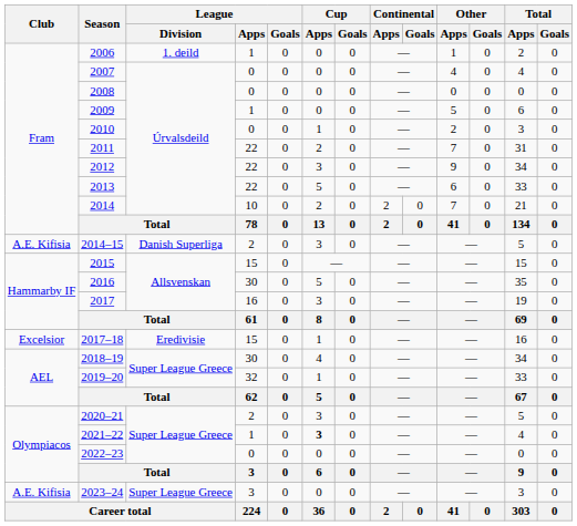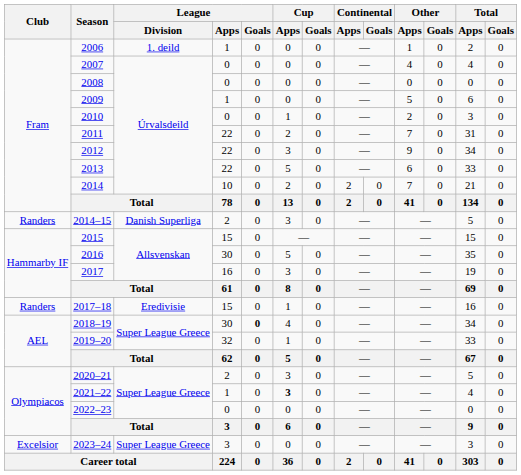 <table class="wikitable" style="text-align:center">
 <tr>
 <th rowspan=2>Club</th>
 <th rowspan=2>Season</th>
 <th colspan=3>League</th>
 <th colspan=2>Cup</th>
 <th colspan=2>Continental</th>
 <th colspan=2>Other</th>
 <th colspan=2>Total</th>
 </tr>
 <tr>
 <th>Division</th>
 <th>Apps</th>
 <th>Goals</th>
 <th>Apps</th>
 <th>Goals</th>
 <th>Apps</th>
 <th>Goals</th>
 <th>Apps</th>
 <th>Goals</th>
 <th>Apps</th>
 <th>Goals</th>
 </tr>
 <tr>
 <td rowspan="10"><a href='#'>Fram</a></td>
 <td><a href='#'>2006</a></td>
 <td><a href='#'>1. deild</a></td>
 <td>1</td>
 <td>0</td>
 <td>0</td>
 <td>0</td>
 <td colspan="2">—</td>
 <td>1</td>
 <td>0</td>
 <td>2</td>
 <td>0</td>
 </tr>
 <tr>
 <td><a href='#'>2007</a></td>
 <td rowspan="8"><a href='#'>Úrvalsdeild</a></td>
 <td>0</td>
 <td>0</td>
 <td>0</td>
 <td>0</td>
 <td colspan="2">—</td>
 <td>4</td>
 <td>0</td>
 <td>4</td>
 <td>0</td>
 </tr>
 <tr>
 <td><a href='#'>2008</a></td>
 <td>0</td>
 <td>0</td>
 <td>0</td>
 <td>0</td>
 <td colspan="2">—</td>
 <td>0</td>
 <td>0</td>
 <td>0</td>
 <td>0</td>
 </tr>
 <tr>
 <td><a href='#'>2009</a></td>
 <td>1</td>
 <td>0</td>
 <td>0</td>
 <td>0</td>
 <td colspan="2">—</td>
 <td>5</td>
 <td>0</td>
 <td>6</td>
 <td>0</td>
 </tr>
 <tr>
 <td><a href='#'>2010</a></td>
 <td>0</td>
 <td>0</td>
 <td>1</td>
 <td>0</td>
 <td colspan="2">—</td>
 <td>2</td>
 <td>0</td>
 <td>3</td>
 <td>0</td>
 </tr>
 <tr>
 <td><a href='#'>2011</a></td>
 <td>22</td>
 <td>0</td>
 <td>2</td>
 <td>0</td>
 <td colspan="2">—</td>
 <td>7</td>
 <td>0</td>
 <td>31</td>
 <td>0</td>
 </tr>
 <tr>
 <td><a href='#'>2012</a></td>
 <td>22</td>
 <td>0</td>
 <td>3</td>
 <td>0</td>
 <td colspan="2">—</td>
 <td>9</td>
 <td>0</td>
 <td>34</td>
 <td>0</td>
 </tr>
 <tr>
 <td><a href='#'>2013</a></td>
 <td>22</td>
 <td>0</td>
 <td>5</td>
 <td>0</td>
 <td colspan="2">—</td>
 <td>6</td>
 <td>0</td>
 <td>33</td>
 <td>0</td>
 </tr>
 <tr>
 <td><a href='#'>2014</a></td>
 <td>10</td>
 <td>0</td>
 <td>2</td>
 <td>0</td>
 <td>2</td>
 <td>0</td>
 <td>7</td>
 <td>0</td>
 <td>21</td>
 <td>0</td>
 </tr>
 <tr>
 <th colspan="2">Total</th>
 <th>78</th>
 <th>0</th>
 <th>13</th>
 <th>0</th>
 <th>2</th>
 <th>0</th>
 <th>41</th>
 <th>0</th>
 <th>134</th>
 <th>0</th>
 </tr>
 <tr>
-<td><a href='#'>A.E. Kifisia</a></td>
+<td><a href='#'>Randers</a></td>
 <td><a href='#'>2014–15</a></td>
 <td><a href='#'>Danish Superliga</a></td>
 <td>2</td>
 <td>0</td>
 <td>3</td>
 <td>0</td>
 <td colspan="2">—</td>
 <td colspan="2">—</td>
 <td>5</td>
 <td>0</td>
 </tr>
 <tr>
 <td rowspan=4><a href='#'>Hammarby IF</a></td>
 <td><a href='#'>2015</a></td>
 <td rowspan=3><a href='#'>Allsvenskan</a></td>
 <td>15</td>
 <td>0</td>
 <td colspan="2">—</td>
 <td colspan="2">—</td>
 <td colspan="2">—</td>
 <td>15</td>
 <td>0</td>
 </tr>
 <tr>
 <td><a href='#'>2016</a></td>
 <td>30</td>
 <td>0</td>
 <td>5</td>
 <td>0</td>
 <td colspan="2">—</td>
 <td colspan="2">—</td>
 <td>35</td>
 <td>0</td>
 </tr>
 <tr>
 <td><a href='#'>2017</a></td>
 <td>16</td>
 <td>0</td>
 <td>3</td>
 <td>0</td>
 <td colspan="2">—</td>
 <td colspan="2">—</td>
 <td>19</td>
 <td>0</td>
 </tr>
 <tr>
 <th colspan="2">Total</th>
 <th>61</th>
 <th>0</th>
 <th>8</th>
 <th>0</th>
 <th colspan="2">—</th>
 <th colspan="2">—</th>
 <th>69</th>
 <th>0</th>
 </tr>
 <tr>
-<td><a href='#'>Excelsior</a></td>
+<td><a href='#'>Randers</a></td>
 <td><a href='#'>2017–18</a></td>
 <td><a href='#'>Eredivisie</a></td>
 <td>15</td>
 <td>0</td>
 <td>1</td>
 <td>0</td>
 <td colspan="2">—</td>
 <td colspan="2">—</td>
 <td>16</td>
 <td>0</td>
 </tr>
 <tr>
 <td rowspan=3><a href='#'>AEL</a></td>
 <td><a href='#'>2018–19</a></td>
 <td rowspan=2><a href='#'>Super League Greece</a></td>
 <td>30</td>
-<td>0</td>
+<td><strong>0</strong></td>
 <td>4</td>
 <td>0</td>
 <td colspan="2">—</td>
 <td colspan="2">—</td>
 <td>34</td>
 <td>0</td>
 </tr>
 <tr>
 <td><a href='#'>2019–20</a></td>
 <td>32</td>
 <td>0</td>
 <td>1</td>
 <td>0</td>
 <td colspan="2">—</td>
 <td colspan="2">—</td>
 <td>33</td>
 <td>0</td>
 </tr>
 <tr>
 <th colspan="2">Total</th>
 <th>62</th>
 <th>0</th>
 <th>5</th>
 <th>0</th>
 <th colspan="2">—</th>
 <th colspan="2">—</th>
 <th>67</th>
 <th>0</th>
 </tr>
 <tr>
 <td rowspan=4><a href='#'>Olympiacos</a></td>
 <td><a href='#'>2020–21</a></td>
 <td rowspan=3><a href='#'>Super League Greece</a></td>
 <td>2</td>
 <td>0</td>
 <td>3</td>
 <td>0</td>
 <td colspan="2">—</td>
 <td colspan="2">—</td>
 <td>5</td>
 <td>0</td>
 </tr>
 <tr>
 <td><a href='#'>2021–22</a></td>
 <td>1</td>
 <td>0</td>
 <td><strong>3</strong></td>
 <td>0</td>
 <td colspan="2">—</td>
 <td colspan="2">—</td>
 <td>4</td>
 <td>0</td>
 </tr>
 <tr>
 <td><a href='#'>2022–23</a></td>
 <td>0</td>
 <td>0</td>
 <td>0</td>
 <td>0</td>
 <td colspan="2">—</td>
 <td colspan="2">—</td>
 <td>0</td>
 <td>0</td>
 </tr>
 <tr>
 <th colspan="2">Total</th>
 <th>3</th>
 <th>0</th>
 <th>6</th>
 <th>0</th>
 <th colspan="2">—</th>
 <th colspan="2">—</th>
 <th>9</th>
 <th>0</th>
 </tr>
 <tr>
-<td><a href='#'>A.E. Kifisia</a></td>
+<td><a href='#'>Excelsior</a></td>
 <td><a href='#'>2023–24</a></td>
 <td><a href='#'>Super League Greece</a></td>
 <td>3</td>
 <td>0</td>
 <td>0</td>
 <td>0</td>
 <td colspan="2">—</td>
 <td colspan="2">—</td>
 <td>3</td>
 <td>0</td>
 </tr>
 <tr>
 <th colspan="3">Career total</th>
 <th>224</th>
 <th>0</th>
 <th>36</th>
 <th>0</th>
 <th>2</th>
 <th>0</th>
 <th>41</th>
 <th>0</th>
 <th>303</th>
 <th>0</th>
 </tr>
 </table>
